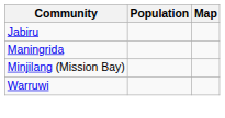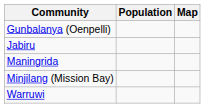 <table class="wikitable sortable">
 <tr>
 <th>Community</th>
 <th data-sort-type=number>Population</th>
 <th>Map</th>
+</tr>
+<tr>
+<td><a href='#'>Gunbalanya</a> (Oenpelli)</td>
+<td></td>
+<td></td>
 </tr>
 <tr>
 <td><a href='#'>Jabiru</a></td>
 <td></td>
 <td></td>
 </tr>
 <tr>
 <td><a href='#'>Maningrida</a></td>
 <td></td>
 <td></td>
 </tr>
 <tr>
 <td><a href='#'>Minjilang</a> (Mission Bay)</td>
 <td></td>
 <td></td>
 </tr>
 <tr>
 <td><a href='#'>Warruwi</a></td>
 <td></td>
 <td></td>
 </tr>
 </table>
